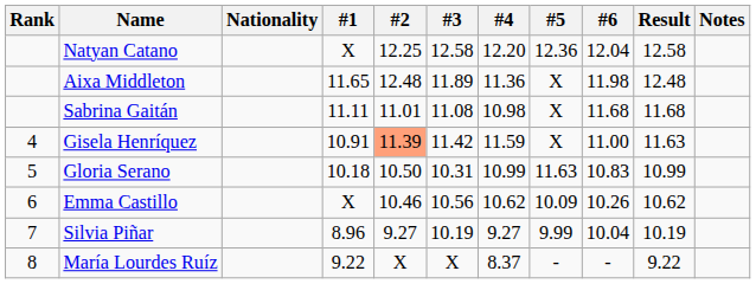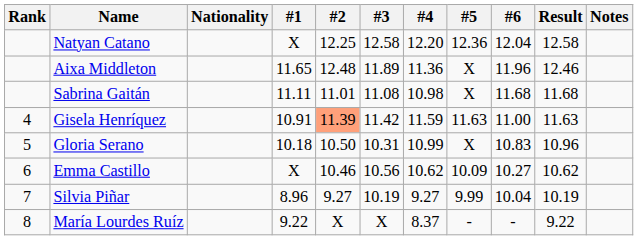 <table class="wikitable sortable" style="text-align:center">
 <tr>
 <th>Rank</th>
 <th>Name</th>
 <th>Nationality</th>
 <th>#1</th>
 <th>#2</th>
 <th>#3</th>
 <th>#4</th>
 <th>#5</th>
 <th>#6</th>
 <th>Result</th>
 <th>Notes</th>
 </tr>
 <tr>
 <td></td>
 <td align=left><a href='#'>Natyan Catano</a></td>
 <td align=left></td>
 <td>X</td>
 <td>12.25</td>
 <td>12.58</td>
 <td>12.20</td>
 <td>12.36</td>
 <td>12.04</td>
 <td>12.58</td>
 <td></td>
 </tr>
 <tr>
 <td></td>
 <td align=left><a href='#'>Aixa Middleton</a></td>
 <td align=left></td>
 <td>11.65</td>
 <td>12.48</td>
 <td>11.89</td>
 <td>11.36</td>
 <td>X</td>
-<td>11.98</td>
-<td>12.48</td>
+<td>11.96</td>
+<td>12.46</td>
 <td></td>
 </tr>
 <tr>
 <td></td>
 <td align=left><a href='#'>Sabrina Gaitán</a></td>
 <td align=left></td>
 <td>11.11</td>
 <td>11.01</td>
 <td>11.08</td>
 <td>10.98</td>
 <td>X</td>
 <td>11.68</td>
 <td>11.68</td>
 <td></td>
 </tr>
 <tr>
 <td>4</td>
 <td align=left><a href='#'>Gisela Henríquez</a></td>
 <td align=left></td>
 <td>10.91</td>
 <td style="background: lightsalmon;">11.39</td>
 <td>11.42</td>
 <td>11.59</td>
-<td>X</td>
+<td>11.63</td>
 <td>11.00</td>
 <td>11.63</td>
 <td></td>
 </tr>
 <tr>
 <td>5</td>
 <td align=left><a href='#'>Gloria Serano</a></td>
 <td align=left></td>
 <td>10.18</td>
 <td>10.50</td>
 <td>10.31</td>
 <td>10.99</td>
-<td>11.63</td>
+<td>X</td>
 <td>10.83</td>
-<td>10.99</td>
+<td>10.96</td>
 <td></td>
 </tr>
 <tr>
 <td>6</td>
 <td align=left><a href='#'>Emma Castillo</a></td>
 <td align=left></td>
 <td>X</td>
 <td>10.46</td>
 <td>10.56</td>
 <td>10.62</td>
 <td>10.09</td>
-<td>10.26</td>
+<td>10.27</td>
 <td>10.62</td>
 <td></td>
 </tr>
 <tr>
 <td>7</td>
 <td align=left><a href='#'>Silvia Piñar</a></td>
 <td align=left></td>
 <td>8.96</td>
 <td>9.27</td>
 <td>10.19</td>
 <td>9.27</td>
 <td>9.99</td>
 <td>10.04</td>
 <td>10.19</td>
 <td></td>
 </tr>
 <tr>
 <td>8</td>
 <td align=left><a href='#'>María Lourdes Ruíz</a></td>
 <td align=left></td>
 <td>9.22</td>
 <td>X</td>
 <td>X</td>
 <td>8.37</td>
 <td>-</td>
 <td>-</td>
 <td>9.22</td>
 <td></td>
 </tr>
 </table>
